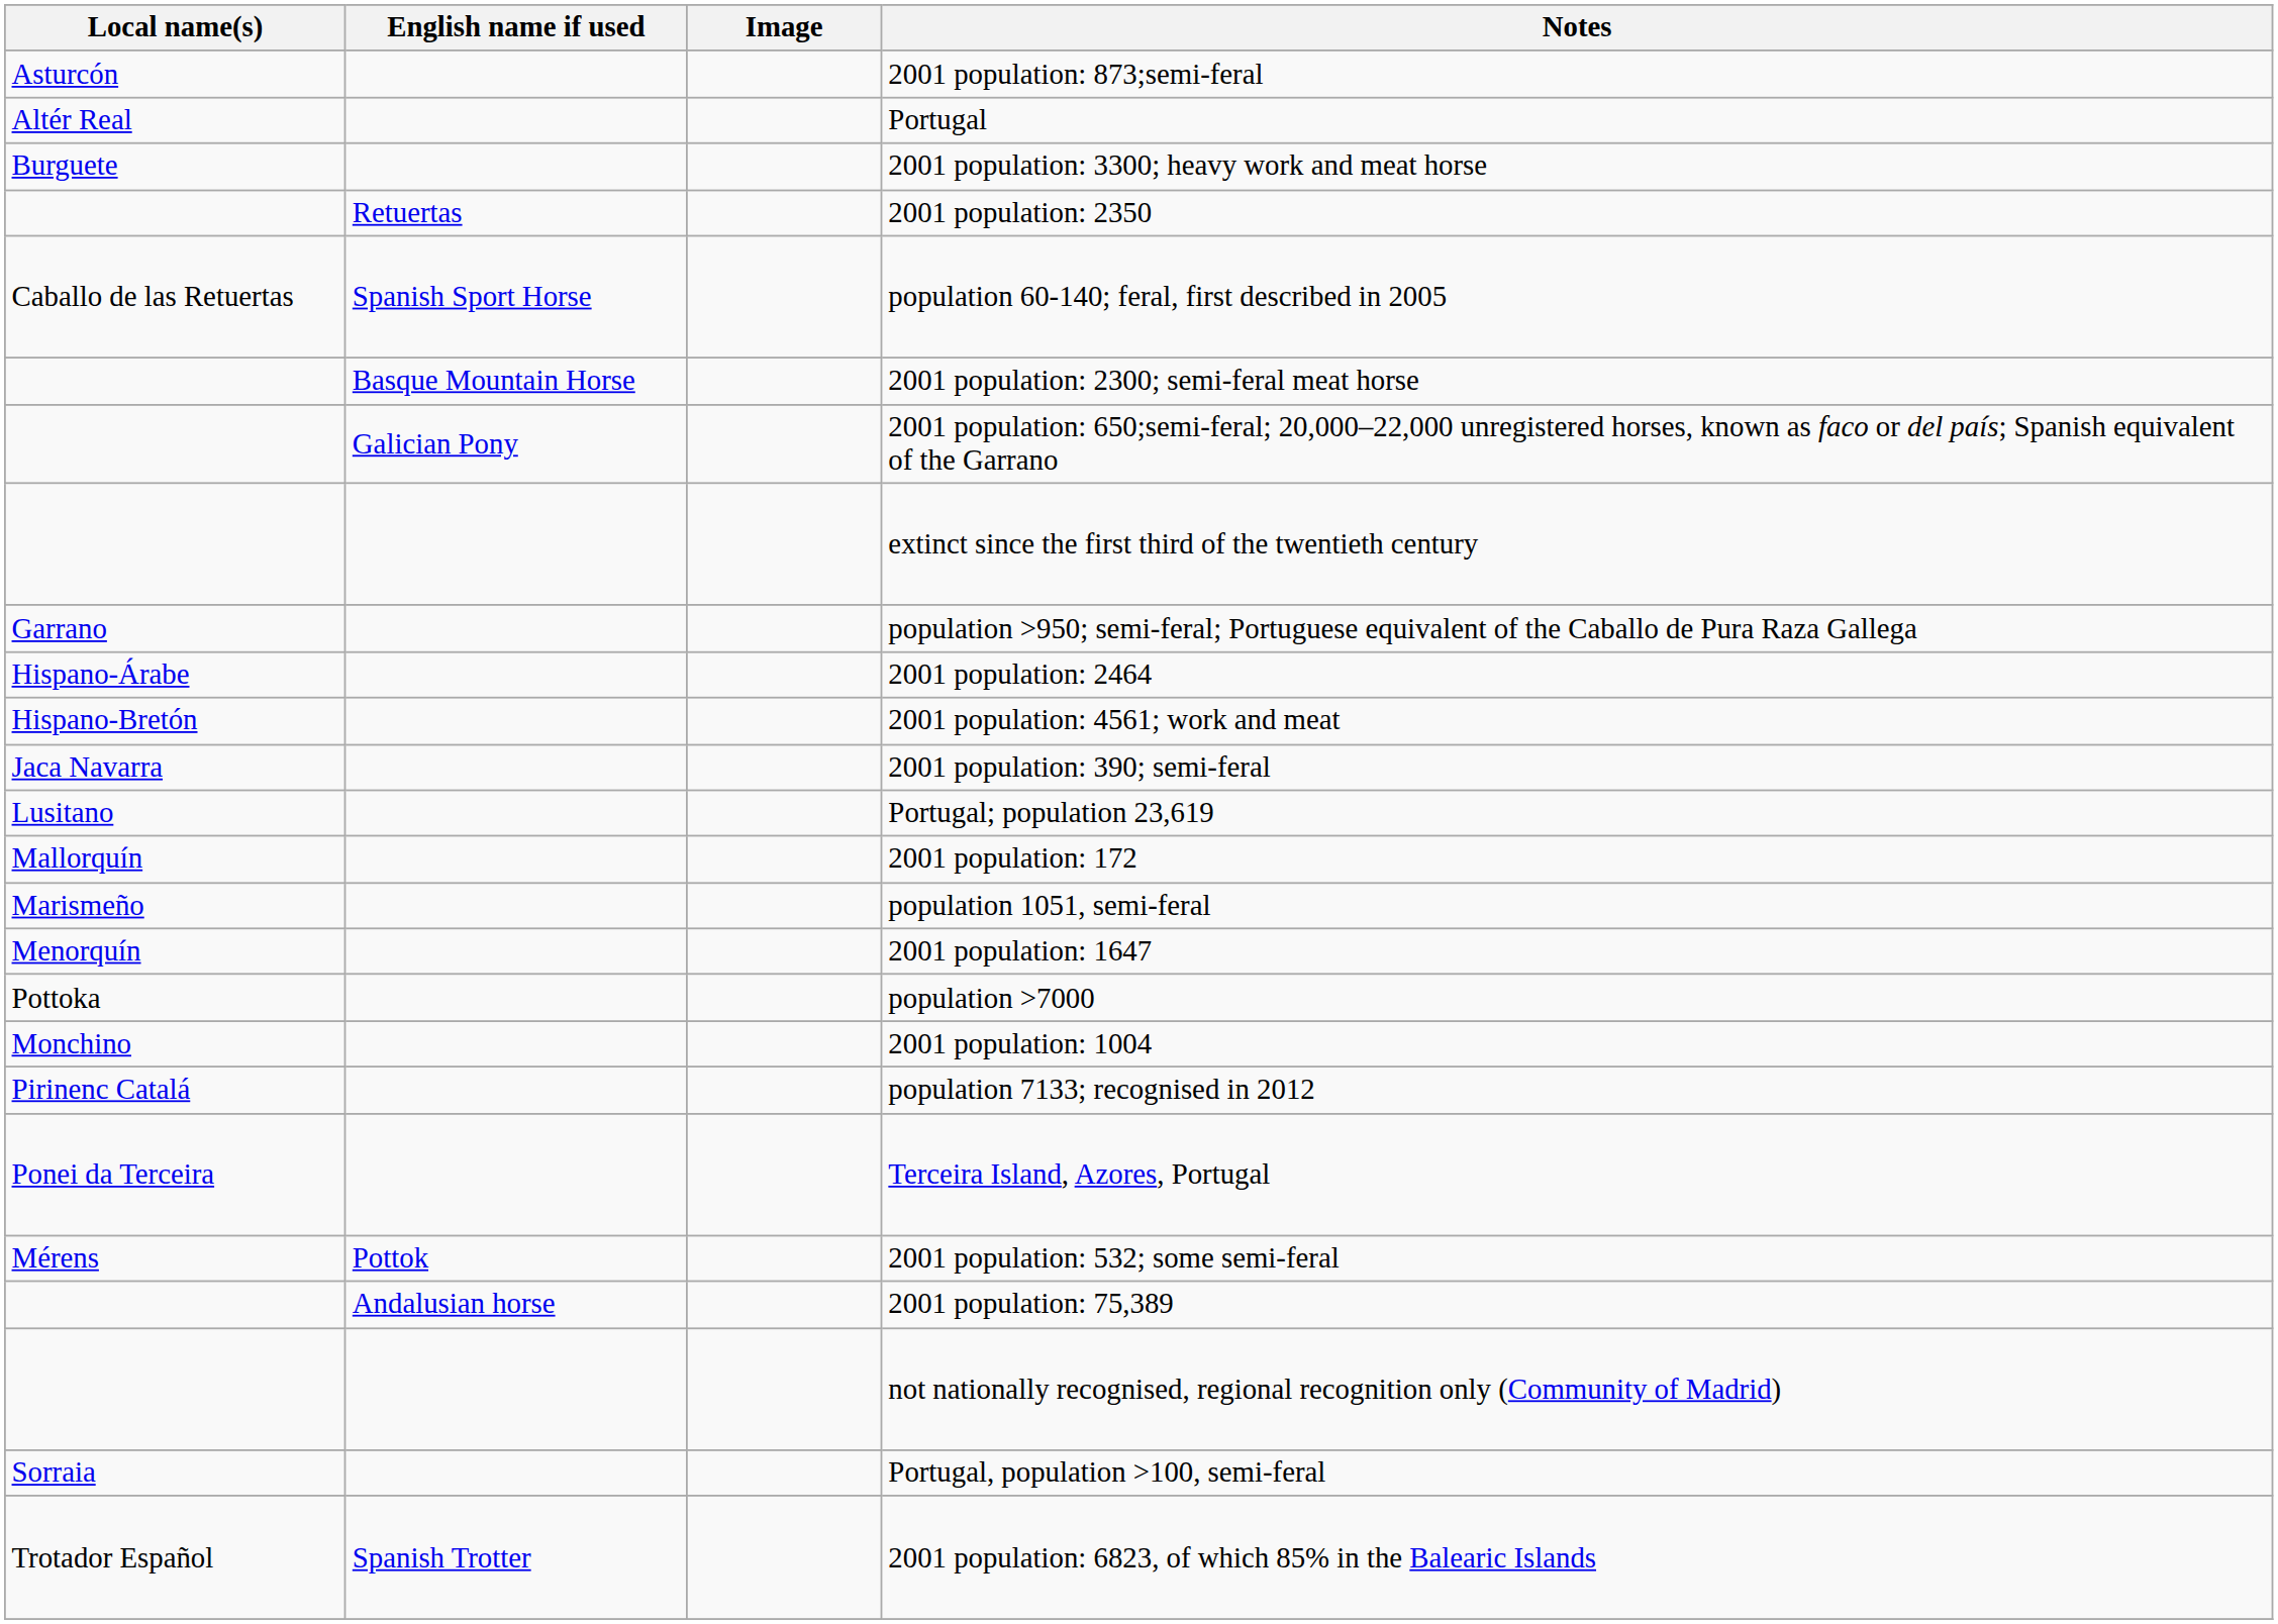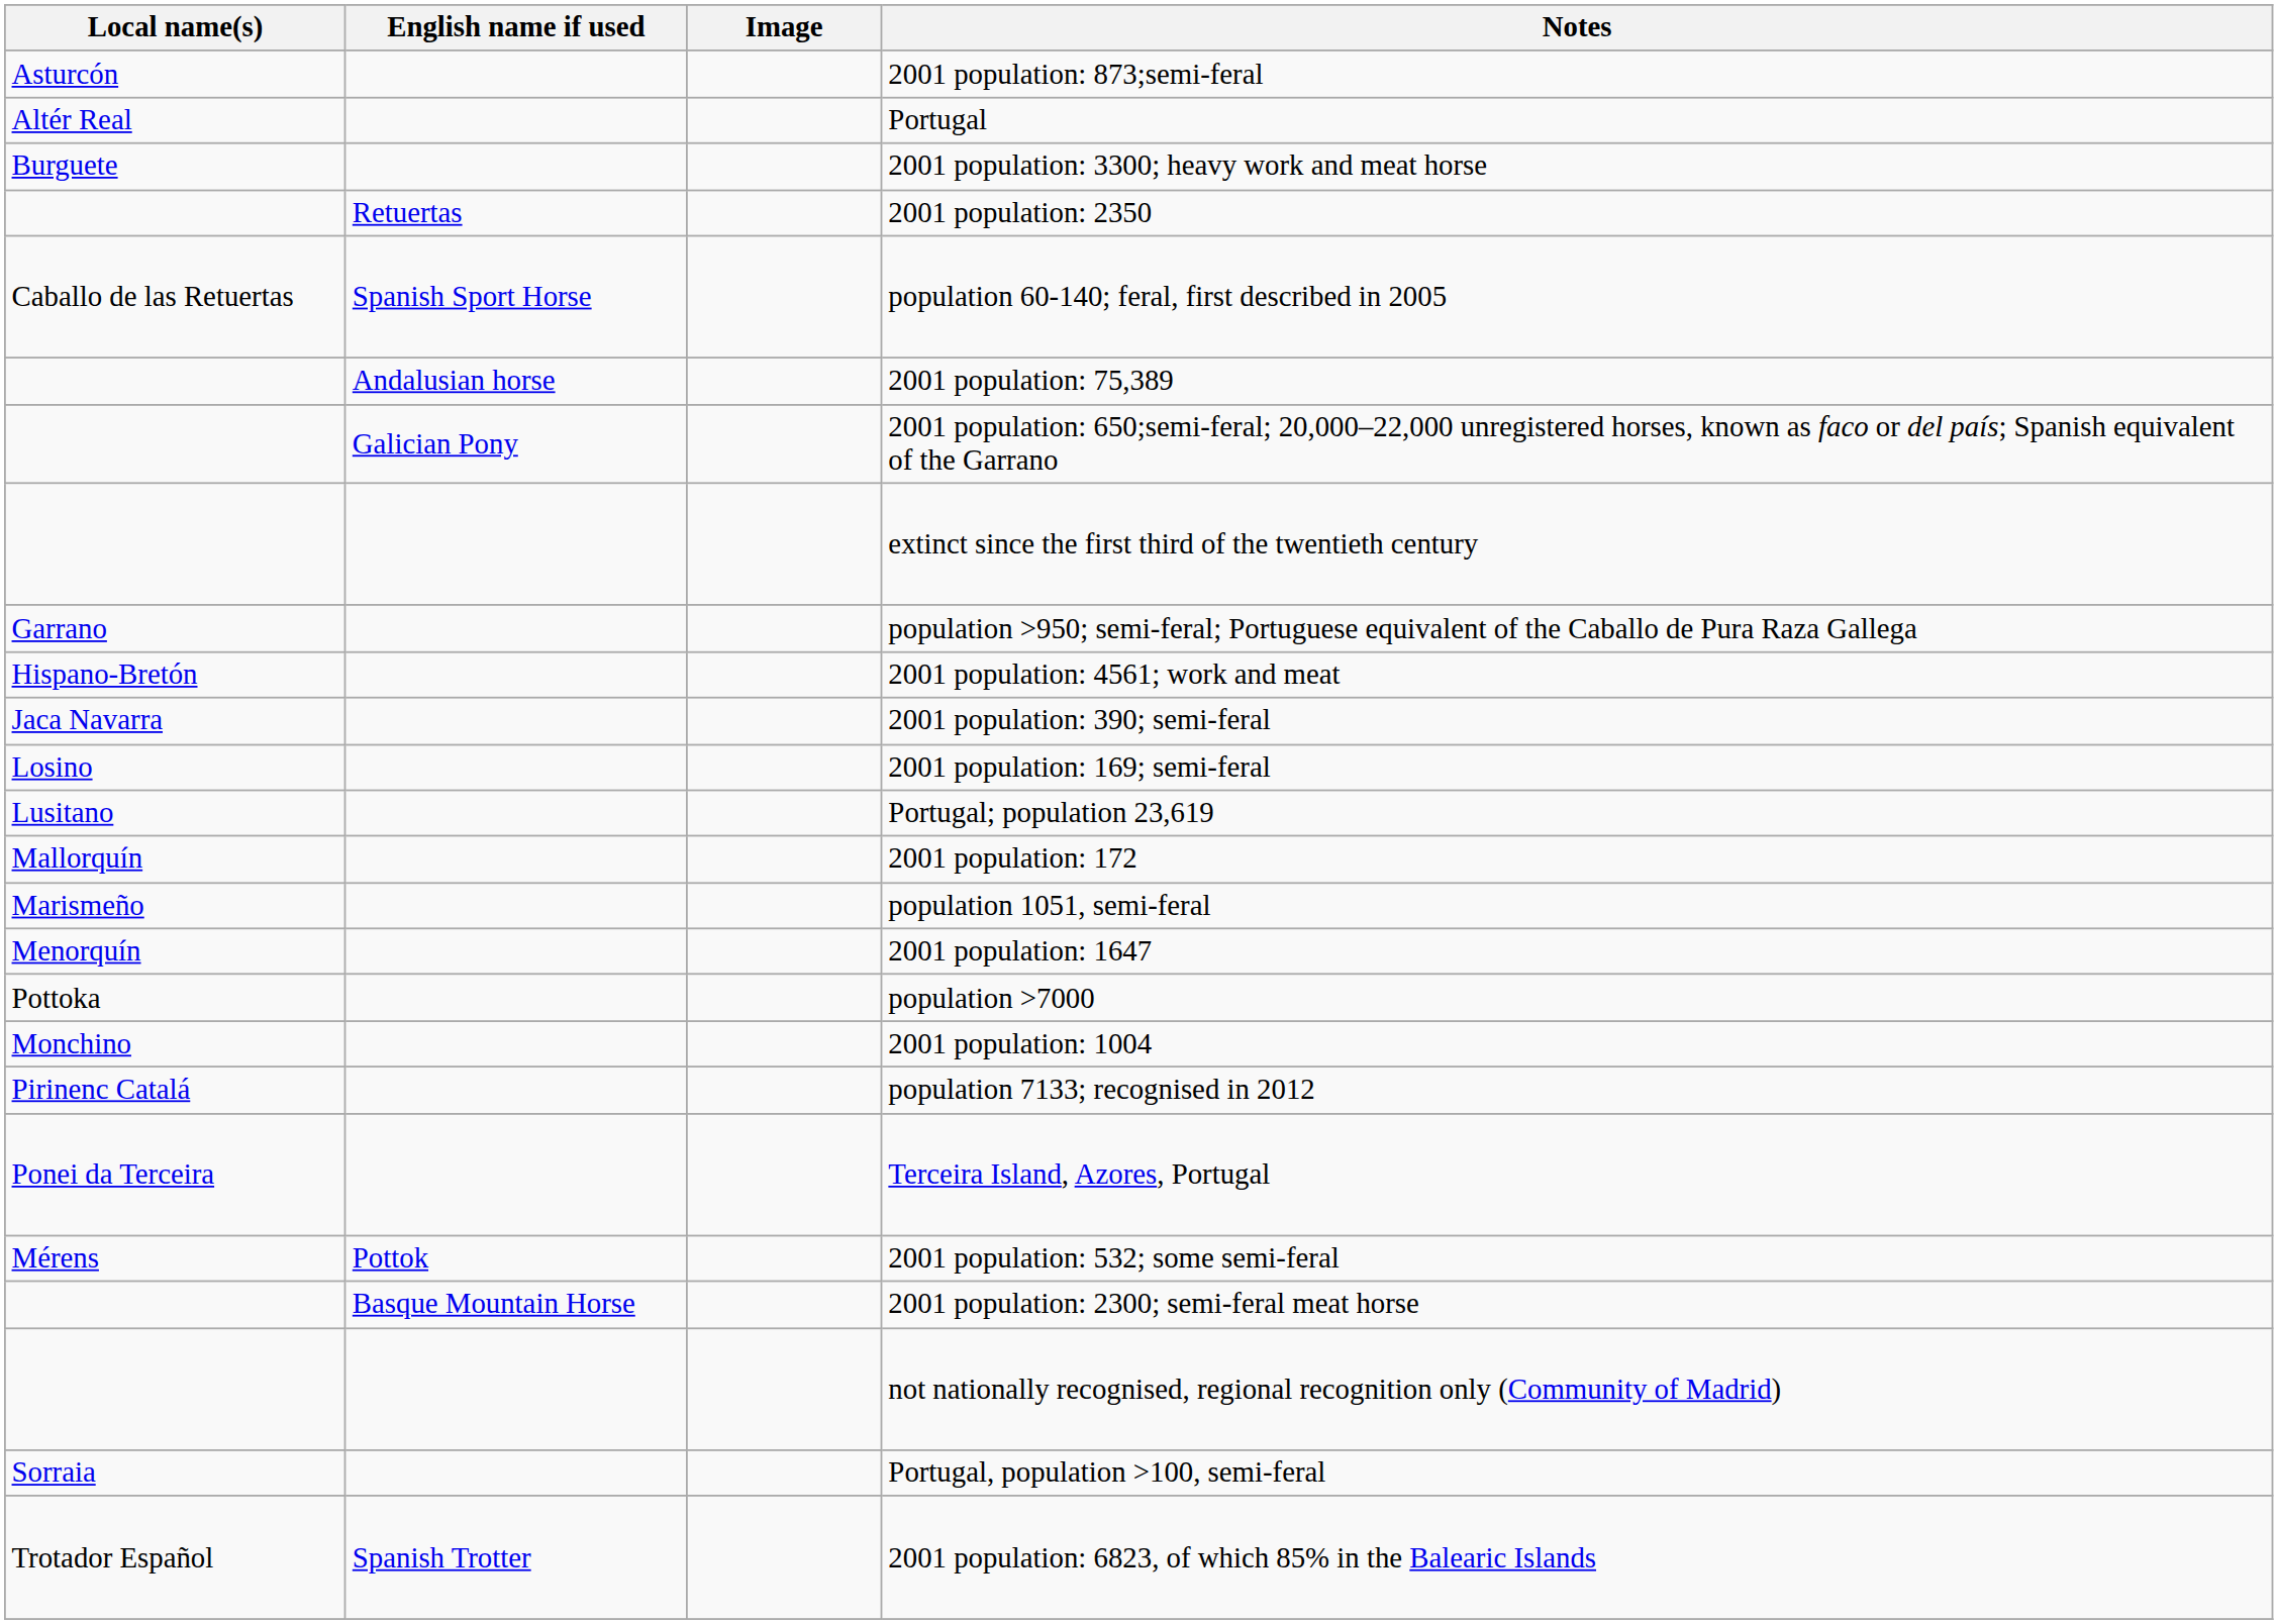 <table class="wikitable">
 <tr>
 <th>Local name(s)</th>
 <th>English name if used</th>
 <th>Image</th>
 <th>Notes</th>
 </tr>
 <tr>
 <td style="width: 180px;"><a href='#'>Asturcón</a></td>
 <td style="width: 180px;"></td>
 <td style="width: 100px;"></td>
 <td>2001 population: 873;semi-feral</td>
 </tr>
 <tr>
 <td><a href='#'>Altér Real</a></td>
 <td></td>
 <td></td>
 <td>Portugal</td>
 </tr>
 <tr>
 <td><a href='#'>Burguete</a></td>
 <td></td>
 <td></td>
 <td>2001 population: 3300; heavy work and meat horse</td>
 </tr>
 <tr>
 <td></td>
 <td><a href='#'>Retuertas</a></td>
 <td></td>
 <td>2001 population: 2350</td>
 </tr>
 <tr>
 <td>Caballo de las Retuertas</td>
 <td><a href='#'>Spanish Sport Horse</a></td>
 <td style="height: 60px;"></td>
 <td>population 60-140; feral, first described in 2005</td>
 </tr>
 <tr>
 <td></td>
-<td><a href='#'>Basque Mountain Horse</a></td>
+<td><a href='#'>Andalusian horse</a></td>
 <td></td>
-<td>2001 population: 2300; semi-feral meat horse</td>
+<td>2001 population: 75,389</td>
 </tr>
 <tr>
 <td></td>
 <td><a href='#'>Galician Pony</a></td>
 <td></td>
 <td>2001 population: 650;semi-feral; 20,000–22,000 unregistered horses, known as  <em>faco</em> or <em>del país</em>; Spanish equivalent of the Garrano</td>
 </tr>
 <tr>
 <td></td>
 <td></td>
 <td style="height: 60px;"></td>
 <td>extinct since the first third of the twentieth century</td>
 </tr>
 <tr>
 <td><a href='#'>Garrano</a></td>
 <td></td>
 <td></td>
 <td>population >950; semi-feral; Portuguese equivalent of the Caballo de Pura Raza Gallega</td>
 </tr>
 <tr>
-<td><a href='#'>Hispano-Árabe</a></td>
-<td></td>
-<td></td>
-<td>2001 population: 2464</td>
-</tr>
-<tr>
 <td><a href='#'>Hispano-Bretón</a></td>
 <td></td>
 <td></td>
 <td>2001 population: 4561; work and meat</td>
 </tr>
 <tr>
 <td><a href='#'>Jaca Navarra</a></td>
 <td></td>
 <td></td>
 <td>2001 population: 390; semi-feral</td>
+</tr>
+<tr>
+<td><a href='#'>Losino</a></td>
+<td></td>
+<td></td>
+<td>2001 population: 169; semi-feral</td>
 </tr>
 <tr>
 <td><a href='#'>Lusitano</a></td>
 <td></td>
 <td></td>
 <td>Portugal; population 23,619</td>
 </tr>
 <tr>
 <td><a href='#'>Mallorquín</a></td>
 <td></td>
 <td></td>
 <td>2001 population: 172</td>
 </tr>
 <tr>
 <td><a href='#'>Marismeño</a></td>
 <td></td>
 <td></td>
 <td>population 1051, semi-feral</td>
 </tr>
 <tr>
 <td><a href='#'>Menorquín</a></td>
 <td></td>
 <td></td>
 <td>2001 population: 1647</td>
 </tr>
 <tr>
 <td>Pottoka</td>
 <td></td>
 <td></td>
 <td>population >7000</td>
 </tr>
 <tr>
 <td><a href='#'>Monchino</a></td>
 <td></td>
 <td></td>
 <td>2001 population: 1004</td>
 </tr>
 <tr>
 <td><a href='#'>Pirinenc Catalá</a></td>
 <td></td>
 <td></td>
 <td>population 7133; recognised in 2012</td>
 </tr>
 <tr>
 <td><a href='#'>Ponei da Terceira</a></td>
 <td></td>
 <td style="height: 60px;"></td>
 <td><a href='#'>Terceira Island</a>, <a href='#'>Azores</a>, Portugal</td>
 </tr>
 <tr>
 <td><a href='#'>Mérens</a></td>
 <td><a href='#'>Pottok</a></td>
 <td></td>
 <td>2001 population: 532; some semi-feral</td>
 </tr>
 <tr>
 <td></td>
-<td><a href='#'>Andalusian horse</a></td>
+<td><a href='#'>Basque Mountain Horse</a></td>
 <td></td>
-<td>2001 population: 75,389</td>
+<td>2001 population: 2300; semi-feral meat horse</td>
 </tr>
 <tr>
 <td></td>
 <td></td>
 <td style="height: 60px;"></td>
 <td>not nationally recognised, regional recognition only (<a href='#'>Community of Madrid</a>)</td>
 </tr>
 <tr>
 <td><a href='#'>Sorraia</a></td>
 <td></td>
 <td></td>
 <td>Portugal, population >100, semi-feral</td>
 </tr>
 <tr>
 <td>Trotador Español</td>
 <td><a href='#'>Spanish Trotter</a></td>
 <td style="height: 60px;"></td>
 <td>2001 population: 6823, of which 85% in the <a href='#'>Balearic Islands</a></td>
 </tr>
 <tr>
 </tr>
 </table>
